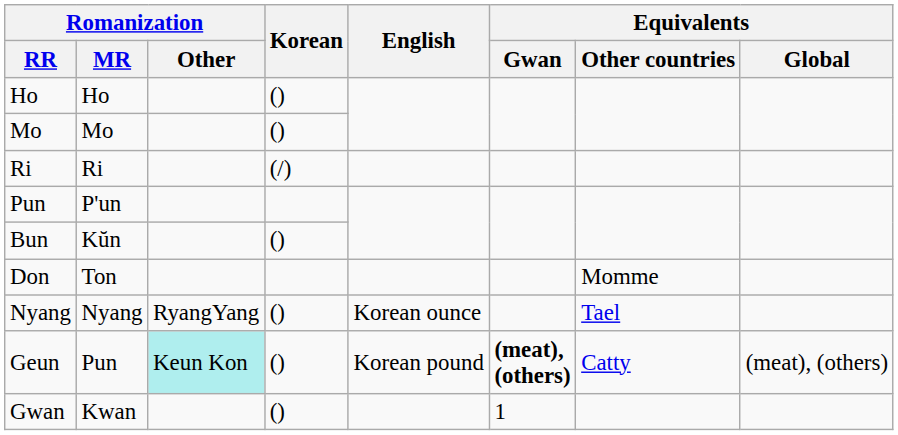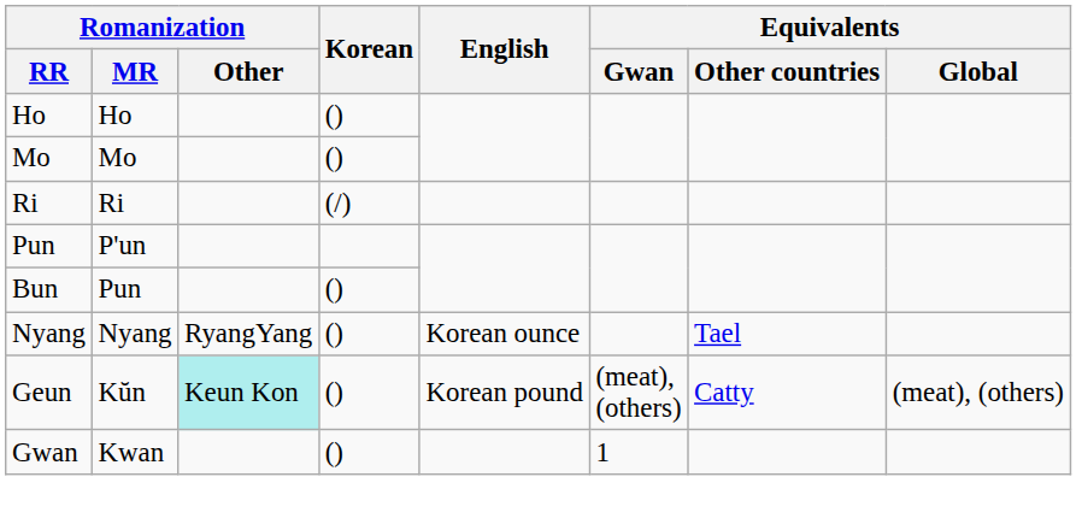 <table class="wikitable">
 <tr>
 <th colspan="3"><a href='#'>Romanization</a></th>
 <th rowspan="2">Korean</th>
 <th rowspan="2">English</th>
 <th colspan="3">Equivalents</th>
 </tr>
 <tr>
 <th><a href='#'>RR</a></th>
 <th><a href='#'>MR</a></th>
 <th>Other</th>
 <th>Gwan</th>
 <th>Other countries</th>
 <th>Global</th>
 </tr>
 <tr>
 <td>Ho</td>
 <td>Ho</td>
 <td></td>
 <td>()</td>
 <td rowspan="2"></td>
 <td rowspan="2"></td>
 <td rowspan="2"></td>
 <td rowspan="2"></td>
 </tr>
 <tr>
 <td>Mo</td>
 <td>Mo</td>
 <td></td>
 <td>()</td>
 </tr>
 <tr>
 <td>Ri</td>
 <td>Ri</td>
 <td></td>
 <td>(/)</td>
 <td></td>
 <td></td>
 <td></td>
 <td></td>
 </tr>
 <tr>
 <td>Pun</td>
 <td>P'un</td>
 <td></td>
 <td></td>
 <td rowspan="2"></td>
 <td rowspan="2"></td>
 <td rowspan="2"></td>
 <td rowspan="2"></td>
 </tr>
 <tr>
 <td>Bun</td>
-<td>Kŭn</td>
+<td>Pun</td>
 <td></td>
 <td>()</td>
-</tr>
-<tr>
-<td>Don</td>
-<td>Ton</td>
-<td></td>
-<td></td>
-<td></td>
-<td></td>
-<td>Momme</td>
-<td></td>
 </tr>
 <tr>
 <td>Nyang</td>
 <td>Nyang</td>
 <td>RyangYang</td>
 <td>()</td>
 <td>Korean ounce</td>
 <td></td>
 <td><a href='#'>Tael</a></td>
 <td></td>
 </tr>
 <tr>
 <td>Geun</td>
-<td>Pun</td>
+<td>Kŭn</td>
 <td style="background: paleturquoise;">Keun Kon</td>
 <td>()</td>
 <td>Korean pound</td>
-<td><strong> (meat),<br> (others)</strong></td>
+<td> (meat),<br> (others)</td>
 <td><a href='#'>Catty</a></td>
 <td> (meat), (others)</td>
 </tr>
 <tr>
 <td>Gwan</td>
 <td>Kwan</td>
 <td></td>
 <td>()</td>
 <td></td>
 <td>1</td>
 <td></td>
 <td></td>
 </tr>
 </table>
